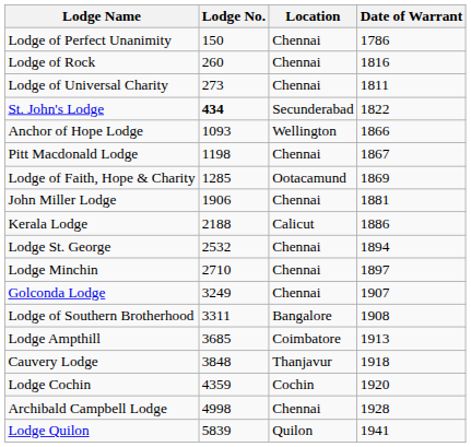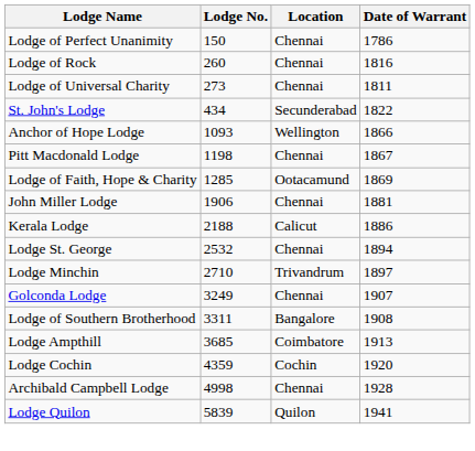 <table class="wikitable">
 <tr>
 <th><strong>Lodge Name</strong></th>
 <th><strong>Lodge No.</strong></th>
 <th><strong>Location</strong></th>
 <th><strong>Date of Warrant</strong></th>
 </tr>
 <tr>
 <td>Lodge of Perfect Unanimity</td>
 <td>150</td>
 <td>Chennai</td>
 <td>1786</td>
 </tr>
 <tr>
 <td>Lodge of Rock</td>
 <td>260</td>
 <td>Chennai</td>
 <td>1816</td>
 </tr>
 <tr>
 <td>Lodge of Universal Charity</td>
 <td>273</td>
 <td>Chennai</td>
 <td>1811</td>
 </tr>
 <tr>
 <td><a href='#'>St. John's Lodge</a></td>
-<td><strong>434</strong></td>
+<td>434</td>
 <td>Secunderabad</td>
 <td>1822</td>
 </tr>
 <tr>
 <td>Anchor of Hope Lodge</td>
 <td>1093</td>
 <td>Wellington</td>
 <td>1866</td>
 </tr>
 <tr>
 <td>Pitt Macdonald Lodge</td>
 <td>1198</td>
 <td>Chennai</td>
 <td>1867</td>
 </tr>
 <tr>
 <td>Lodge of Faith, Hope & Charity</td>
 <td>1285</td>
 <td>Ootacamund</td>
 <td>1869</td>
 </tr>
 <tr>
 <td>John Miller Lodge</td>
 <td>1906</td>
 <td>Chennai</td>
 <td>1881</td>
 </tr>
 <tr>
 <td>Kerala Lodge</td>
 <td>2188</td>
 <td>Calicut</td>
 <td>1886</td>
 </tr>
 <tr>
 <td>Lodge St. George</td>
 <td>2532</td>
 <td>Chennai</td>
 <td>1894</td>
 </tr>
 <tr>
 <td>Lodge Minchin</td>
 <td>2710</td>
-<td>Chennai</td>
+<td>Trivandrum</td>
 <td>1897</td>
 </tr>
 <tr>
 <td><a href='#'>Golconda Lodge</a></td>
 <td>3249</td>
 <td>Chennai</td>
 <td>1907</td>
 </tr>
 <tr>
 <td>Lodge of Southern Brotherhood</td>
 <td>3311</td>
 <td>Bangalore</td>
 <td>1908</td>
 </tr>
 <tr>
 <td>Lodge Ampthill</td>
 <td>3685</td>
 <td>Coimbatore</td>
 <td>1913</td>
 </tr>
 <tr>
-<td>Cauvery Lodge</td>
-<td>3848</td>
-<td>Thanjavur</td>
-<td>1918</td>
-</tr>
-<tr>
 <td>Lodge Cochin</td>
 <td>4359</td>
 <td>Cochin</td>
 <td>1920</td>
 </tr>
 <tr>
 <td>Archibald Campbell Lodge</td>
 <td>4998</td>
 <td>Chennai</td>
 <td>1928</td>
 </tr>
 <tr>
 <td><a href='#'>Lodge Quilon</a></td>
 <td>5839</td>
 <td>Quilon</td>
 <td>1941</td>
 </tr>
 </table>
